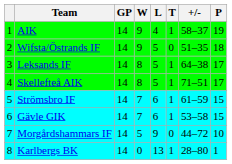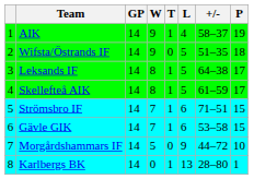 <table class="wikitable">
 <tr>
 <th></th>
 <th>Team</th>
 <th>GP</th>
 <th>W</th>
+<th>T</th>
 <th>L</th>
-<th>T</th>
 <th>+/-</th>
 <th>P</th>
 </tr>
 <tr style="background:#00FF00">
 <td>1</td>
 <td><a href='#'>AIK</a></td>
 <td>14</td>
 <td>9</td>
+<td>1</td>
 <td>4</td>
-<td>1</td>
 <td>58–37</td>
 <td>19</td>
 </tr>
 <tr style="background:#00FF00">
 <td>2</td>
 <td><a href='#'>Wifsta/Östrands IF</a></td>
 <td>14</td>
 <td>9</td>
+<td>0</td>
 <td>5</td>
-<td>0</td>
 <td>51–35</td>
 <td>18</td>
 </tr>
 <tr style="background:#00FF00">
 <td>3</td>
 <td><a href='#'>Leksands IF</a></td>
 <td>14</td>
 <td>8</td>
+<td>1</td>
 <td>5</td>
-<td>1</td>
 <td>64–38</td>
 <td>17</td>
 </tr>
 <tr style="background:#00FF00">
 <td>4</td>
 <td><a href='#'>Skellefteå AIK</a></td>
 <td>14</td>
 <td>8</td>
+<td>1</td>
 <td>5</td>
-<td>1</td>
-<td>71–51</td>
+<td>61–59</td>
 <td>17</td>
 </tr>
 <tr style="background:#00FFFF">
 <td>5</td>
 <td><a href='#'>Strömsbro IF</a></td>
 <td>14</td>
 <td>7</td>
+<td>1</td>
 <td>6</td>
-<td>1</td>
-<td>61–59</td>
+<td>71–51</td>
 <td>15</td>
 </tr>
 <tr style="background:#00FFFF">
 <td>6</td>
 <td><a href='#'>Gävle GIK</a></td>
 <td>14</td>
 <td>7</td>
+<td>1</td>
 <td>6</td>
-<td>1</td>
 <td>53–58</td>
 <td>15</td>
 </tr>
 <tr style="background:#00FFFF">
 <td>7</td>
 <td><a href='#'>Morgårdshammars IF</a></td>
 <td>14</td>
 <td>5</td>
+<td>0</td>
 <td>9</td>
-<td>0</td>
 <td>44–72</td>
 <td>10</td>
 </tr>
 <tr style="background:#00FFFF">
 <td>8</td>
 <td><a href='#'>Karlbergs BK</a></td>
 <td>14</td>
 <td>0</td>
+<td>1</td>
 <td>13</td>
-<td>1</td>
 <td>28–80</td>
 <td>1</td>
 </tr>
 </table>
